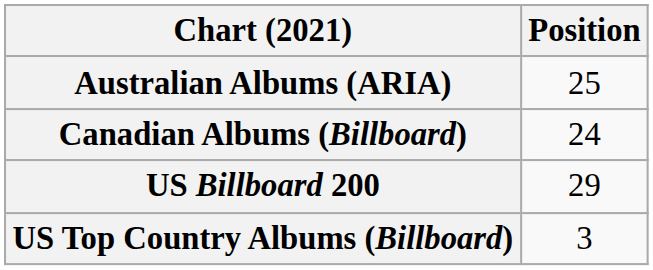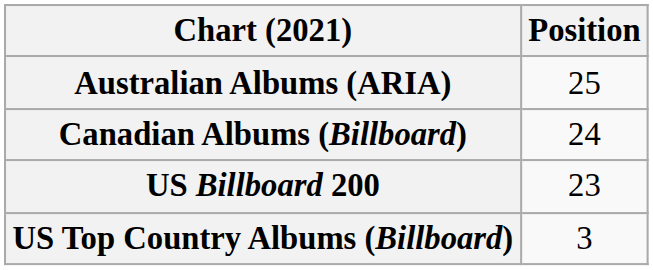 <table class="wikitable sortable plainrowheaders" style="text-align:center">
 <tr>
 <th scope="col">Chart (2021)</th>
 <th scope="col">Position</th>
 </tr>
 <tr>
 <th scope="row">Australian Albums (ARIA)</th>
 <td>25</td>
 </tr>
 <tr>
 <th scope="row">Canadian Albums (<em>Billboard</em>)</th>
 <td>24</td>
 </tr>
 <tr>
 <th scope="row">US <em>Billboard</em> 200</th>
-<td>29</td>
+<td>23</td>
 </tr>
 <tr>
 <th scope="row">US Top Country Albums (<em>Billboard</em>)</th>
 <td>3</td>
 </tr>
 </table>
